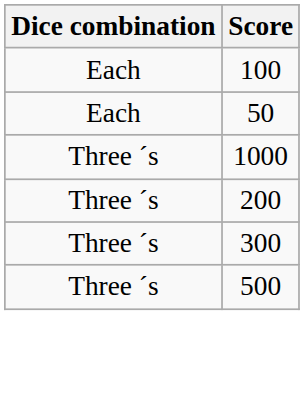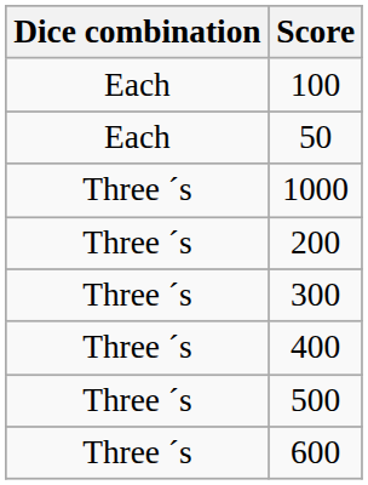 <table class="wikitable">
 <tr>
 <th>Dice combination</th>
 <th>Score</th>
 </tr>
 <tr>
 <td align="center">Each </td>
 <td align="center">100</td>
 </tr>
 <tr>
 <td align="center">Each </td>
 <td align="center">50</td>
 </tr>
 <tr>
 <td align="center">Three ´s</td>
 <td align="center">1000</td>
 </tr>
 <tr>
 <td align="center">Three ´s</td>
 <td align="center">200</td>
 </tr>
 <tr>
 <td align="center">Three ´s</td>
 <td align="center">300</td>
 </tr>
 <tr>
 <td align="center">Three ´s</td>
+<td align="center">400</td>
+</tr>
+<tr>
+<td align="center">Three ´s</td>
 <td align="center">500</td>
 </tr>
+<tr>
+<td align="center">Three ´s</td>
+<td align="center">600</td>
+</tr>
 </table>
